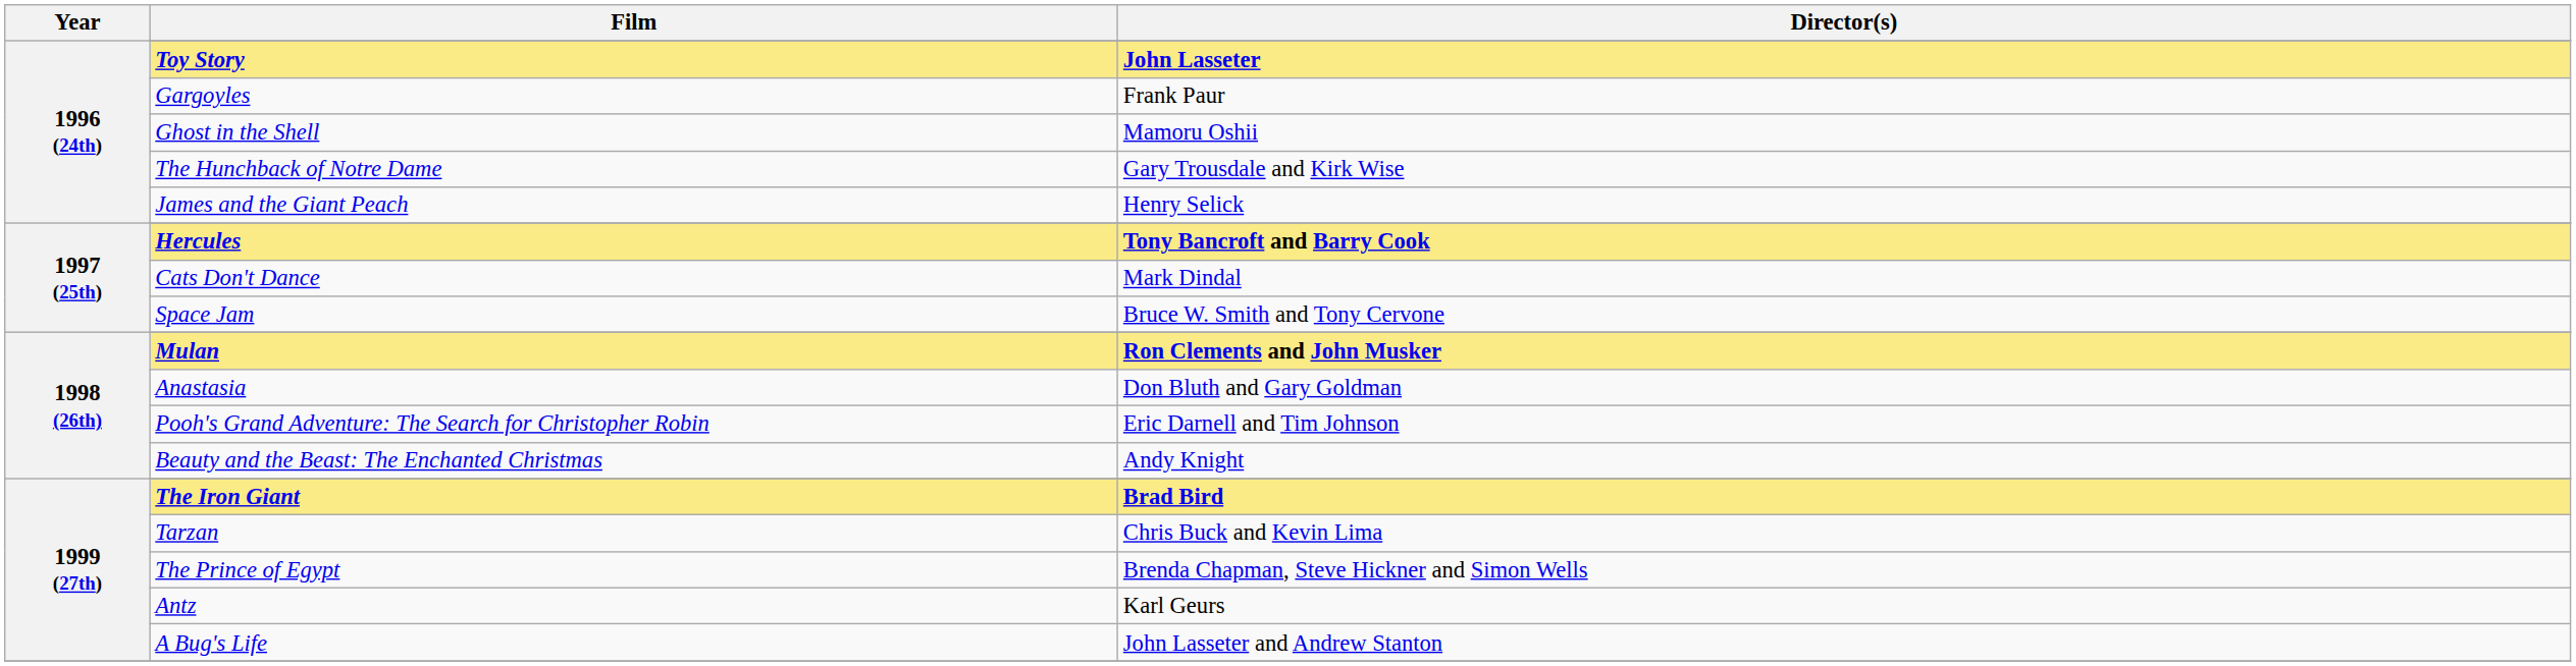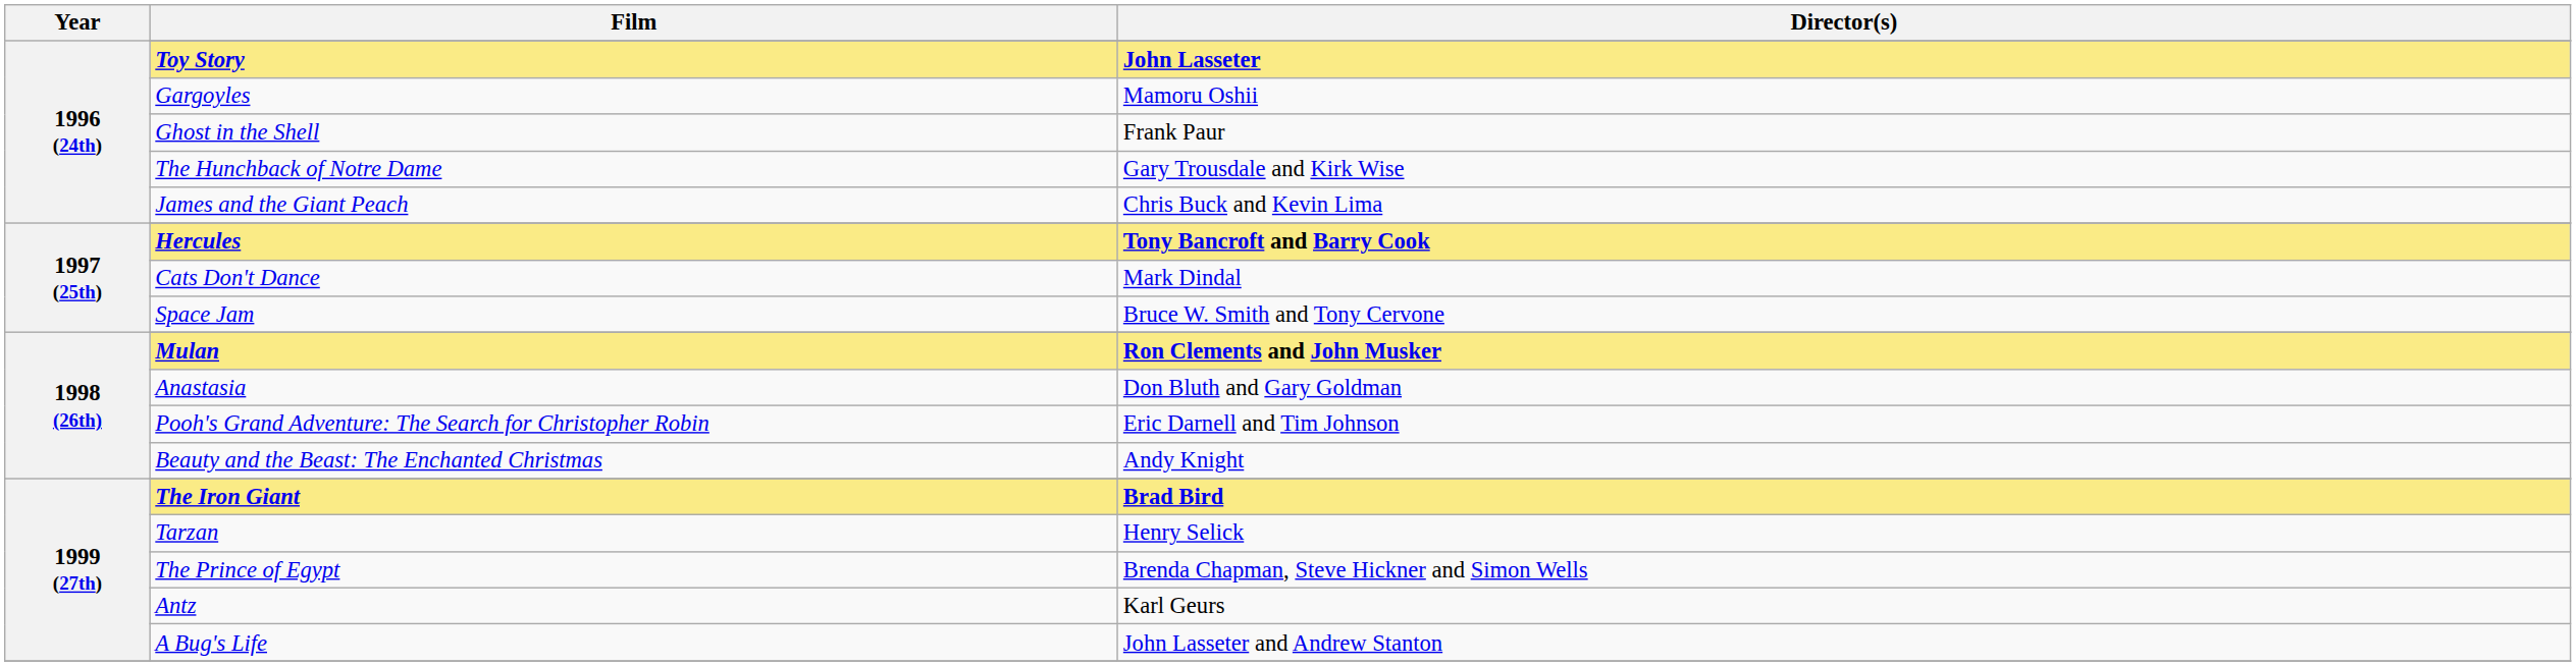 <table class="wikitable" style="width:90%;">
 <tr>
 <th style="width:3%;">Year</th>
 <th style="width:20%;">Film</th>
 <th style="width:30%;">Director(s)</th>
 </tr>
 <tr>
 <th rowspan="6" style="text-align:center;">1996 <br><small>(<a href='#'>24th</a>)</small><br></th>
 </tr>
 <tr style="background:#FAEB86;">
 <td><strong><em><a href='#'>Toy Story</a></em></strong></td>
 <td><strong><a href='#'>John Lasseter</a></strong></td>
 </tr>
 <tr>
 <td><em><a href='#'>Gargoyles</a></em></td>
-<td>Frank Paur</td>
+<td><a href='#'>Mamoru Oshii</a></td>
 </tr>
 <tr>
 <td><em><a href='#'>Ghost in the Shell</a></em></td>
-<td><a href='#'>Mamoru Oshii</a></td>
+<td>Frank Paur</td>
 </tr>
 <tr>
 <td><em><a href='#'>The Hunchback of Notre Dame</a></em></td>
 <td><a href='#'>Gary Trousdale</a> and <a href='#'>Kirk Wise</a></td>
 </tr>
 <tr>
 <td><em><a href='#'>James and the Giant Peach</a></em></td>
-<td><a href='#'>Henry Selick</a></td>
+<td><a href='#'>Chris Buck</a> and <a href='#'>Kevin Lima</a></td>
 </tr>
 <tr>
 <th rowspan="4" style="text-align:center;">1997 <br><small>(<a href='#'>25th</a>)</small><br></th>
 </tr>
 <tr style="background:#FAEB86;">
 <td><strong><em><a href='#'>Hercules</a></em></strong></td>
 <td><strong><a href='#'>Tony Bancroft</a> and <a href='#'>Barry Cook</a></strong></td>
 </tr>
 <tr>
 <td><em><a href='#'>Cats Don't Dance</a></em></td>
 <td><a href='#'>Mark Dindal</a></td>
 </tr>
 <tr>
 <td><em><a href='#'>Space Jam</a></em></td>
 <td><a href='#'>Bruce W. Smith</a> and <a href='#'>Tony Cervone</a></td>
 </tr>
 <tr>
 <th rowspan="5" style="text-align:center;">1998<br><small><a href='#'>(26th)</a></small><br></th>
 </tr>
 <tr style="background:#FAEB86;">
 <td><strong><em><a href='#'>Mulan</a></em></strong></td>
 <td><strong><a href='#'>Ron Clements</a> and <a href='#'>John Musker</a></strong></td>
 </tr>
 <tr>
 <td><em><a href='#'>Anastasia</a></em></td>
 <td><a href='#'>Don Bluth</a> and <a href='#'>Gary Goldman</a></td>
 </tr>
 <tr>
 <td><em><a href='#'>Pooh's Grand Adventure: The Search for Christopher Robin</a></em></td>
 <td><a href='#'>Eric Darnell</a> and <a href='#'>Tim Johnson</a></td>
 </tr>
 <tr>
 <td><em><a href='#'>Beauty and the Beast: The Enchanted Christmas</a></em></td>
 <td><a href='#'>Andy Knight</a></td>
 </tr>
 <tr>
 <th rowspan="6" style="text-align:center;">1999 <br><small>(<a href='#'>27th</a>)</small><br></th>
 </tr>
 <tr style="background:#FAEB86;">
 <td><strong><em><a href='#'>The Iron Giant</a></em></strong></td>
 <td><strong><a href='#'>Brad Bird</a></strong></td>
 </tr>
 <tr>
 <td><em><a href='#'>Tarzan</a></em></td>
-<td><a href='#'>Chris Buck</a> and <a href='#'>Kevin Lima</a></td>
+<td><a href='#'>Henry Selick</a></td>
 </tr>
 <tr>
 <td><em><a href='#'>The Prince of Egypt</a></em></td>
 <td><a href='#'>Brenda Chapman</a>, <a href='#'>Steve Hickner</a> and <a href='#'>Simon Wells</a></td>
 </tr>
 <tr>
 <td><em><a href='#'>Antz</a></em></td>
 <td>Karl Geurs</td>
 </tr>
 <tr>
 <td><em><a href='#'>A Bug's Life</a></em></td>
 <td><a href='#'>John Lasseter</a> and <a href='#'>Andrew Stanton</a></td>
 </tr>
 <tr>
 </tr>
 </table>
